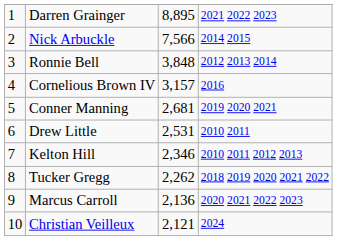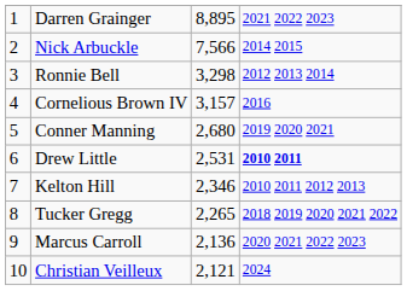 <table class="wikitable">
 <tr>
 </tr>
 <tr>
 <td>1</td>
 <td>Darren Grainger</td>
 <td><abbr>8,895</abbr></td>
 <td style="font-size:80%;"><a href='#'>2021</a> <a href='#'>2022</a> <a href='#'>2023</a></td>
 </tr>
 <tr>
 <td>2</td>
 <td><a href='#'>Nick Arbuckle</a></td>
 <td><abbr>7,566</abbr></td>
 <td style="font-size:80%;"><a href='#'>2014</a> <a href='#'>2015</a></td>
 </tr>
 <tr>
 <td>3</td>
 <td>Ronnie Bell</td>
-<td><abbr>3,848</abbr></td>
+<td><abbr>3,298</abbr></td>
 <td style="font-size:80%;"><a href='#'>2012</a> <a href='#'>2013</a> <a href='#'>2014</a></td>
 </tr>
 <tr>
 <td>4</td>
 <td>Cornelious Brown IV</td>
 <td><abbr>3,157</abbr></td>
 <td style="font-size:80%;"><a href='#'>2016</a></td>
 </tr>
 <tr>
 <td>5</td>
 <td>Conner Manning</td>
-<td><abbr>2,681</abbr></td>
+<td><abbr>2,680</abbr></td>
 <td style="font-size:80%;"><a href='#'>2019</a> <a href='#'>2020</a> <a href='#'>2021</a></td>
 </tr>
 <tr>
 <td>6</td>
 <td>Drew Little</td>
 <td><abbr>2,531</abbr></td>
-<td style="font-size:80%;"><a href='#'>2010</a> <a href='#'>2011</a></td>
+<td style="font-size:80%;"><strong><a href='#'>2010</a> <a href='#'>2011</a></strong></td>
 </tr>
 <tr>
 <td>7</td>
 <td>Kelton Hill</td>
 <td><abbr>2,346</abbr></td>
 <td style="font-size:80%;"><a href='#'>2010</a> <a href='#'>2011</a> <a href='#'>2012</a> <a href='#'>2013</a></td>
 </tr>
 <tr>
 <td>8</td>
 <td>Tucker Gregg</td>
-<td><abbr>2,262</abbr></td>
+<td><abbr>2,265</abbr></td>
 <td style="font-size:80%;"><a href='#'>2018</a> <a href='#'>2019</a> <a href='#'>2020</a> <a href='#'>2021</a> <a href='#'>2022</a></td>
 </tr>
 <tr>
 <td>9</td>
 <td>Marcus Carroll</td>
 <td><abbr>2,136</abbr></td>
 <td style="font-size:80%;"><a href='#'>2020</a> <a href='#'>2021</a> <a href='#'>2022</a> <a href='#'>2023</a></td>
 </tr>
 <tr>
 <td>10</td>
 <td><a href='#'>Christian Veilleux</a></td>
 <td><abbr>2,121</abbr></td>
 <td style="font-size:80%;"><a href='#'>2024</a></td>
 </tr>
 </table>
